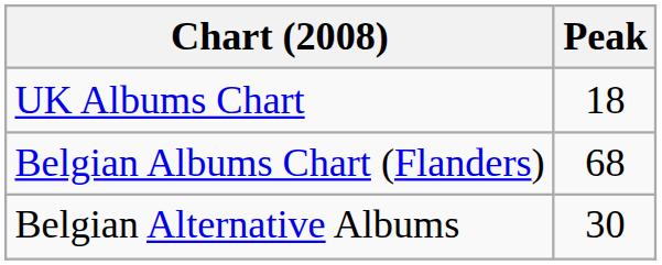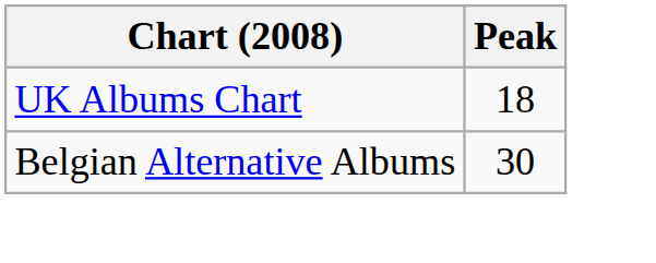 <table class="wikitable sortable">
 <tr>
 <th>Chart (2008)</th>
 <th>Peak</th>
 </tr>
 <tr>
 <td><a href='#'>UK Albums Chart</a></td>
 <td align="center">18</td>
 </tr>
 <tr>
-<td><a href='#'>Belgian Albums Chart</a> (<a href='#'>Flanders</a>)</td>
-<td align="center">68</td>
-</tr>
-<tr>
 <td>Belgian <a href='#'>Alternative</a> Albums</td>
 <td align="center">30</td>
 </tr>
 </table>
